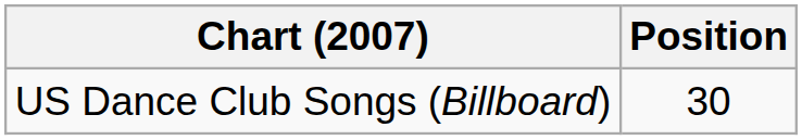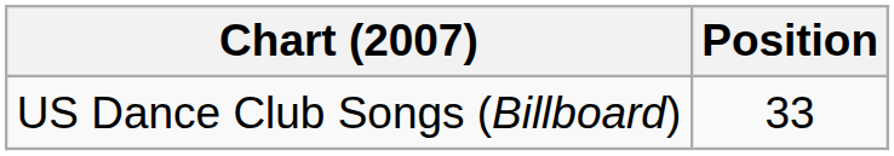 <table class="wikitable">
 <tr>
 <th>Chart (2007)</th>
 <th>Position</th>
 </tr>
 <tr>
 <td>US Dance Club Songs (<em>Billboard</em>)</td>
-<td align="center">30</td>
+<td align="center">33</td>
 </tr>
 </table>
